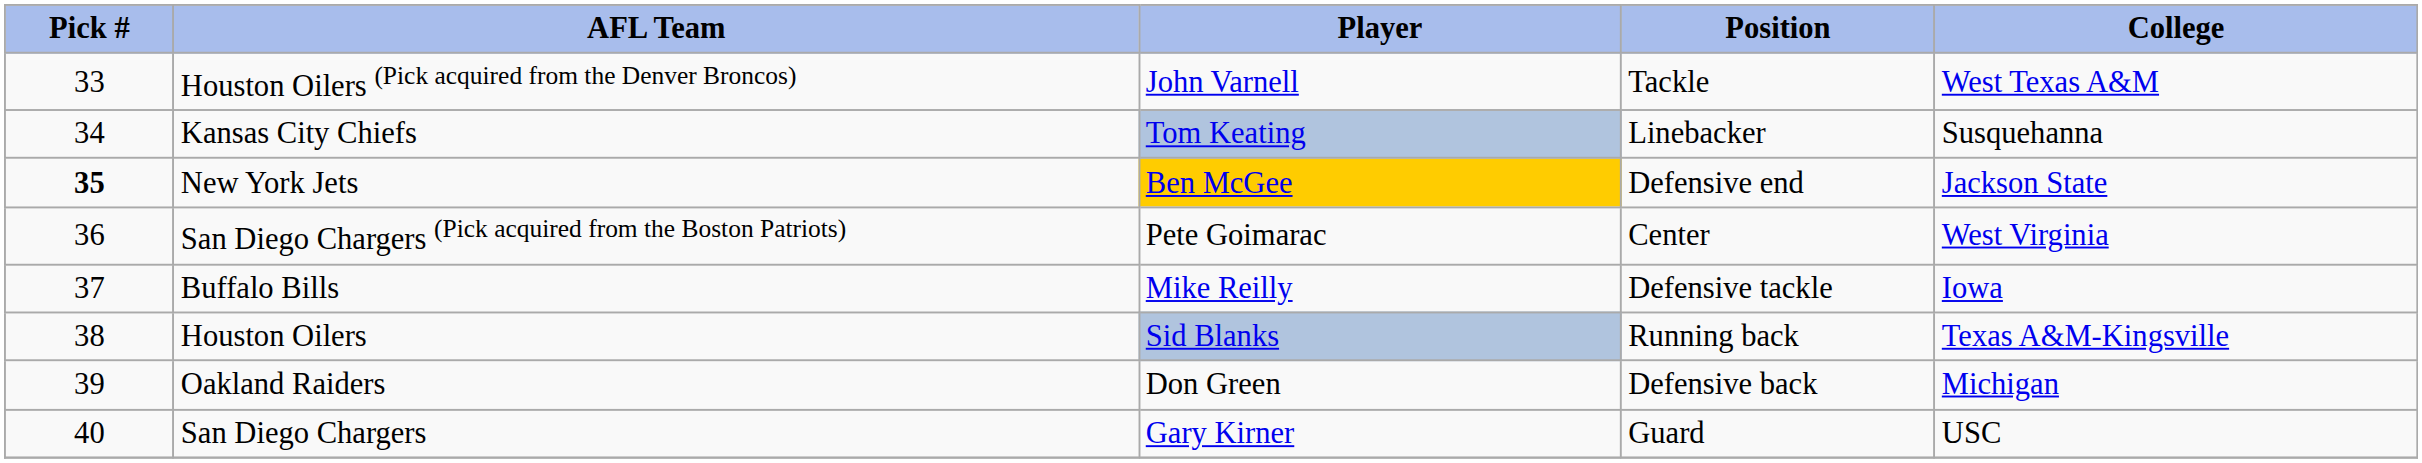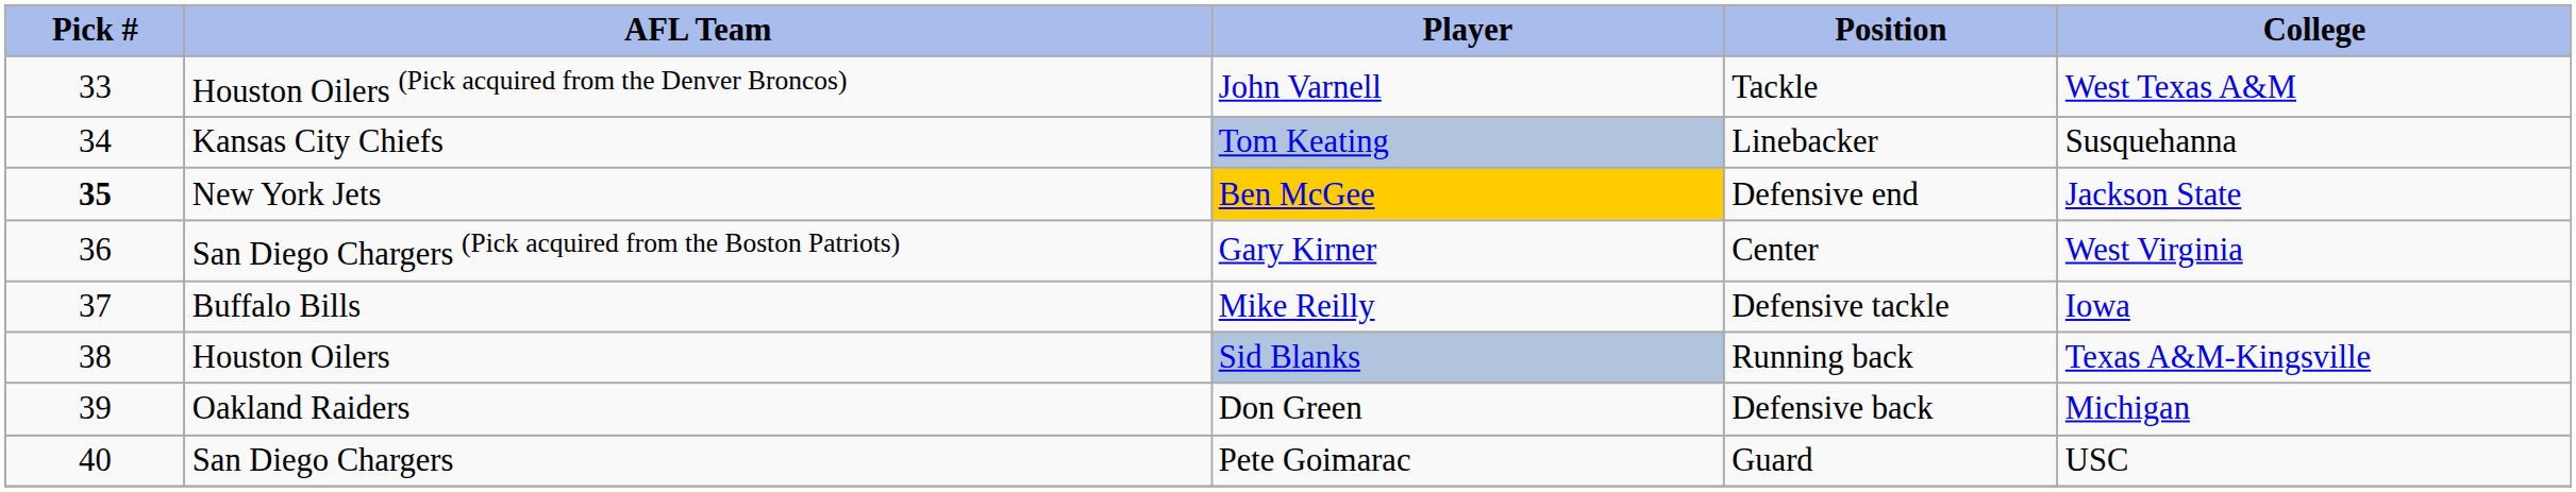 <table class="wikitable sortable sortable" style="width: 100%">
 <tr>
 <th style="background:#A8BDEC;" width=7%>Pick #</th>
 <th width=40% style="background:#A8BDEC;">AFL Team</th>
 <th width=20% style="background:#A8BDEC;">Player</th>
 <th width=13% style="background:#A8BDEC;">Position</th>
 <th style="background:#A8BDEC;">College</th>
 </tr>
 <tr>
 <td align=center>33</td>
 <td>Houston Oilers <sup>(Pick acquired from the Denver Broncos)</sup></td>
 <td><a href='#'>John Varnell</a></td>
 <td>Tackle</td>
 <td><a href='#'>West Texas A&M</a></td>
 </tr>
 <tr>
 <td align=center>34</td>
 <td>Kansas City Chiefs</td>
 <td bgcolor=lightsteelblue><a href='#'>Tom Keating</a></td>
 <td>Linebacker</td>
 <td>Susquehanna</td>
 </tr>
 <tr>
 <td align=center><strong>35</strong></td>
 <td>New York Jets</td>
 <td bgcolor="#FFCC00"><a href='#'>Ben McGee</a></td>
 <td>Defensive end</td>
 <td><a href='#'>Jackson State</a></td>
 </tr>
 <tr>
 <td align=center>36</td>
 <td>San Diego Chargers <sup>(Pick acquired from the Boston Patriots)</sup></td>
-<td>Pete Goimarac</td>
+<td><a href='#'>Gary Kirner</a></td>
 <td>Center</td>
 <td><a href='#'>West Virginia</a></td>
 </tr>
 <tr>
 <td align=center>37</td>
 <td>Buffalo Bills</td>
 <td><a href='#'>Mike Reilly</a></td>
 <td>Defensive tackle</td>
 <td><a href='#'>Iowa</a></td>
 </tr>
 <tr>
 <td align=center>38</td>
 <td>Houston Oilers</td>
 <td bgcolor=lightsteelblue><a href='#'>Sid Blanks</a></td>
 <td>Running back</td>
 <td><a href='#'>Texas A&M-Kingsville</a></td>
 </tr>
 <tr>
 <td align=center>39</td>
 <td>Oakland Raiders</td>
 <td>Don Green</td>
 <td>Defensive back</td>
 <td><a href='#'>Michigan</a></td>
 </tr>
 <tr>
 <td align=center>40</td>
 <td>San Diego Chargers</td>
-<td><a href='#'>Gary Kirner</a></td>
+<td>Pete Goimarac</td>
 <td>Guard</td>
 <td>USC</td>
 </tr>
 <tr>
 </tr>
 </table>
